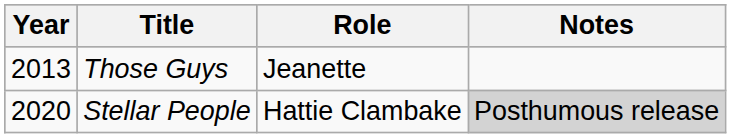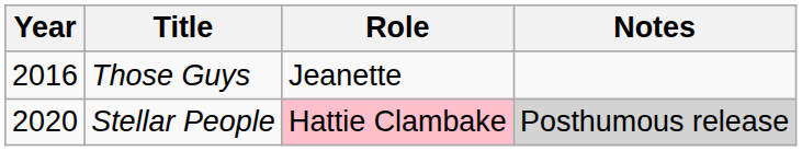 <table class="wikitable sortable plainrowheaders">
 <tr style="text-align:center;">
 <th scope="col">Year</th>
 <th scope="col">Title</th>
 <th scope="col">Role</th>
 <th scope="col">Notes</th>
 </tr>
 <tr>
-<td>2013</td>
+<td>2016</td>
 <td><em>Those Guys</em></td>
 <td>Jeanette</td>
 <td></td>
 </tr>
 <tr>
 <td>2020</td>
 <td><em>Stellar People</em></td>
-<td>Hattie Clambake</td>
+<td style="background: pink;">Hattie Clambake</td>
 <td style="background: lightgrey;">Posthumous release</td>
 </tr>
 </table>
